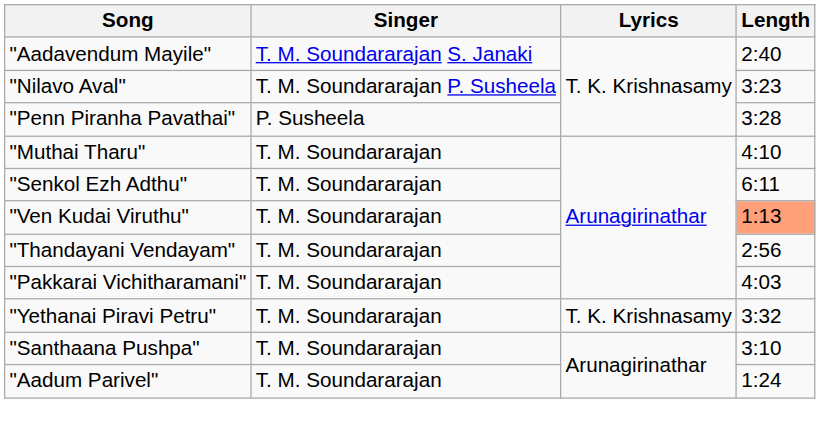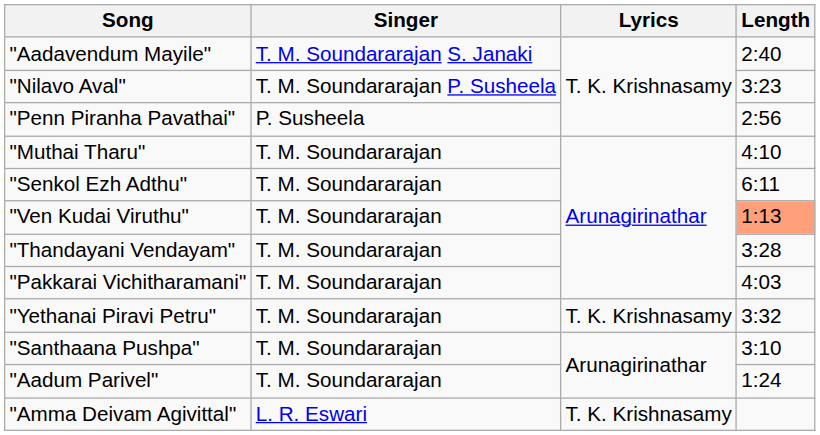 <table class="wikitable">
 <tr>
 <th>Song</th>
 <th>Singer</th>
 <th>Lyrics</th>
 <th>Length</th>
 </tr>
 <tr>
 <td>"Aadavendum Mayile"</td>
 <td><a href='#'>T. M. Soundararajan</a> <a href='#'>S. Janaki</a></td>
 <td rowspan="3">T. K. Krishnasamy</td>
 <td>2:40</td>
 </tr>
 <tr>
 <td>"Nilavo Aval"</td>
 <td>T. M. Soundararajan <a href='#'>P. Susheela</a></td>
 <td>3:23</td>
 </tr>
 <tr>
 <td>"Penn Piranha Pavathai"</td>
 <td>P. Susheela</td>
-<td>3:28</td>
+<td>2:56</td>
 </tr>
 <tr>
 <td>"Muthai Tharu"</td>
 <td>T. M. Soundararajan</td>
 <td rowspan="5"><a href='#'>Arunagirinathar</a></td>
 <td>4:10</td>
 </tr>
 <tr>
 <td>"Senkol Ezh Adthu"</td>
 <td>T. M. Soundararajan</td>
 <td>6:11</td>
 </tr>
 <tr>
 <td>"Ven Kudai Viruthu"</td>
 <td>T. M. Soundararajan</td>
 <td style="background: lightsalmon;">1:13</td>
 </tr>
 <tr>
 <td>"Thandayani Vendayam"</td>
 <td>T. M. Soundararajan</td>
-<td>2:56</td>
+<td>3:28</td>
 </tr>
 <tr>
 <td>"Pakkarai Vichitharamani"</td>
 <td>T. M. Soundararajan</td>
 <td>4:03</td>
 </tr>
 <tr>
 <td>"Yethanai Piravi Petru"</td>
 <td>T. M. Soundararajan</td>
 <td>T. K. Krishnasamy</td>
 <td>3:32</td>
 </tr>
 <tr>
 <td>"Santhaana Pushpa"</td>
 <td>T. M. Soundararajan</td>
 <td rowspan="2">Arunagirinathar</td>
 <td>3:10</td>
 </tr>
 <tr>
 <td>"Aadum Parivel"</td>
 <td>T. M. Soundararajan</td>
 <td>1:24</td>
 </tr>
+<tr>
+<td>"Amma Deivam Agivittal"</td>
+<td><a href='#'>L. R. Eswari</a></td>
+<td>T. K. Krishnasamy</td>
+<td></td>
+</tr>
 </table>
